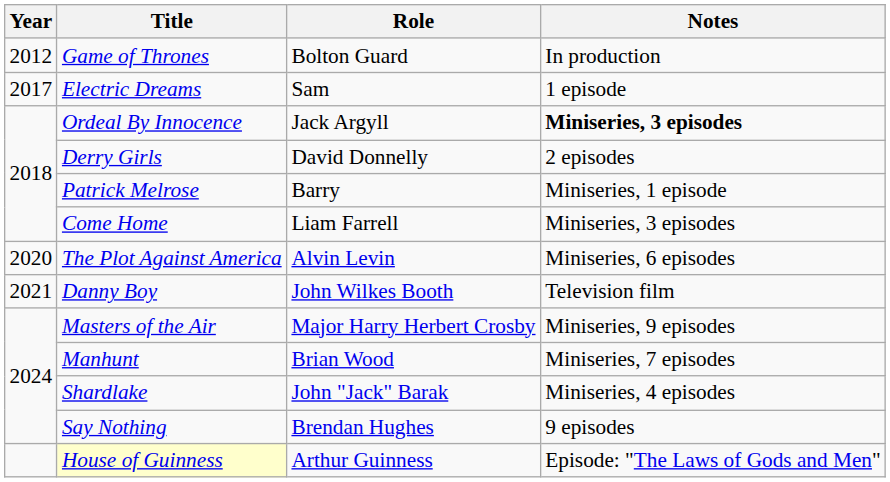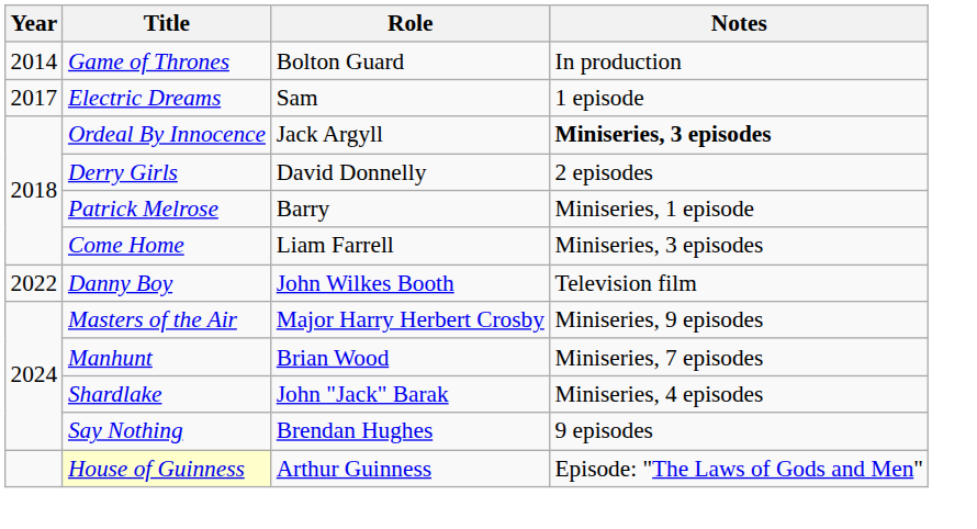 <table class="wikitable sortable">
 <tr>
 <th>Year</th>
 <th>Title</th>
 <th>Role</th>
 <th class="unsortable">Notes</th>
 </tr>
 <tr>
-<td>2012</td>
+<td>2014</td>
 <td><em><a href='#'>Game of Thrones</a></em></td>
 <td>Bolton Guard</td>
 <td>In production</td>
 </tr>
 <tr>
 <td>2017</td>
 <td><em><a href='#'>Electric Dreams</a></em></td>
 <td>Sam</td>
 <td>1 episode</td>
 </tr>
 <tr>
 <td rowspan="4">2018</td>
 <td><em><a href='#'>Ordeal By Innocence</a></em></td>
 <td>Jack Argyll</td>
 <td><strong>Miniseries, 3 episodes</strong></td>
 </tr>
 <tr>
 <td><em><a href='#'>Derry Girls</a></em></td>
 <td>David Donnelly</td>
 <td>2 episodes</td>
 </tr>
 <tr>
 <td><em><a href='#'>Patrick Melrose</a></em></td>
 <td>Barry</td>
 <td>Miniseries, 1 episode</td>
 </tr>
 <tr>
 <td><em><a href='#'>Come Home</a></em></td>
 <td>Liam Farrell</td>
 <td>Miniseries, 3 episodes</td>
 </tr>
 <tr>
-<td>2020</td>
-<td><em><a href='#'>The Plot Against America</a></em></td>
-<td><a href='#'>Alvin Levin</a></td>
-<td>Miniseries, 6 episodes</td>
-</tr>
-<tr>
-<td>2021</td>
+<td>2022</td>
 <td><em><a href='#'>Danny Boy</a></em></td>
 <td><a href='#'>John Wilkes Booth</a></td>
 <td>Television film</td>
 </tr>
 <tr>
 <td rowspan="4">2024</td>
 <td><em><a href='#'>Masters of the Air</a></em></td>
 <td><a href='#'>Major Harry Herbert Crosby</a></td>
 <td>Miniseries, 9 episodes</td>
 </tr>
 <tr>
 <td><em><a href='#'>Manhunt</a></em></td>
 <td><a href='#'>Brian Wood</a></td>
 <td>Miniseries, 7 episodes</td>
 </tr>
 <tr>
 <td><em><a href='#'>Shardlake</a></em></td>
 <td><a href='#'>John "Jack" Barak</a></td>
 <td>Miniseries, 4 episodes</td>
 </tr>
 <tr>
 <td><em><a href='#'>Say Nothing</a></em></td>
 <td><a href='#'>Brendan Hughes</a></td>
 <td>9 episodes</td>
 </tr>
 <tr>
 <td></td>
 <td style="background:#FFFFCC;"><em><a href='#'>House of Guinness</a></em> </td>
 <td><a href='#'>Arthur Guinness</a></td>
 <td>Episode: "<a href='#'>The Laws of Gods and Men</a>"</td>
 </tr>
 </table>
